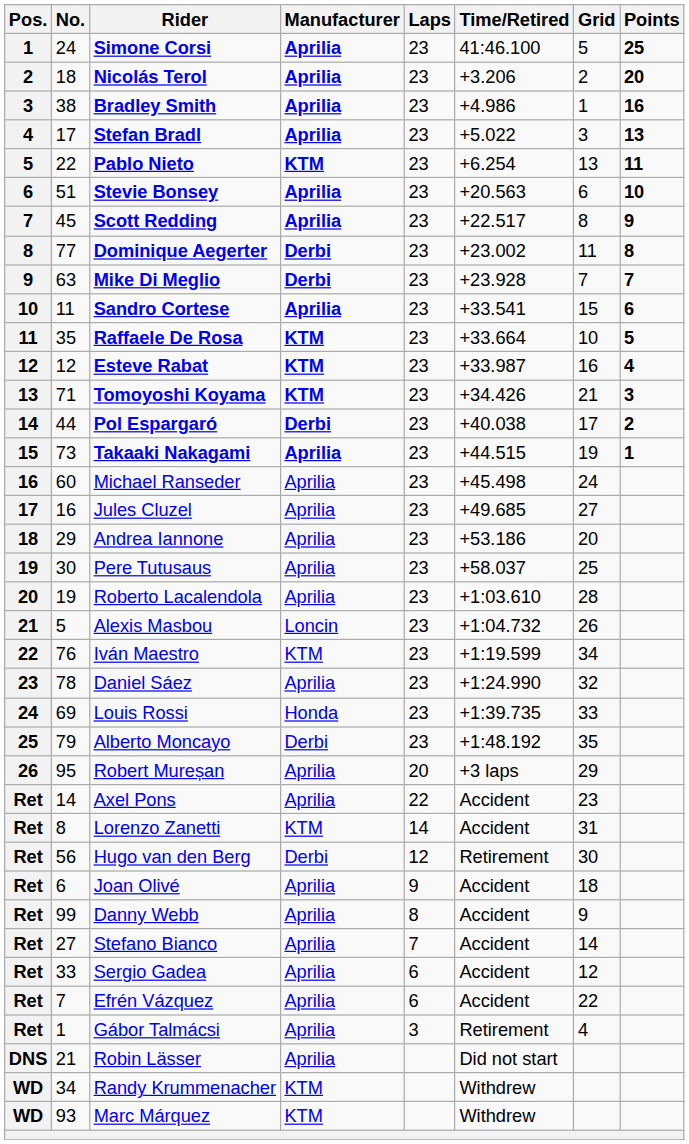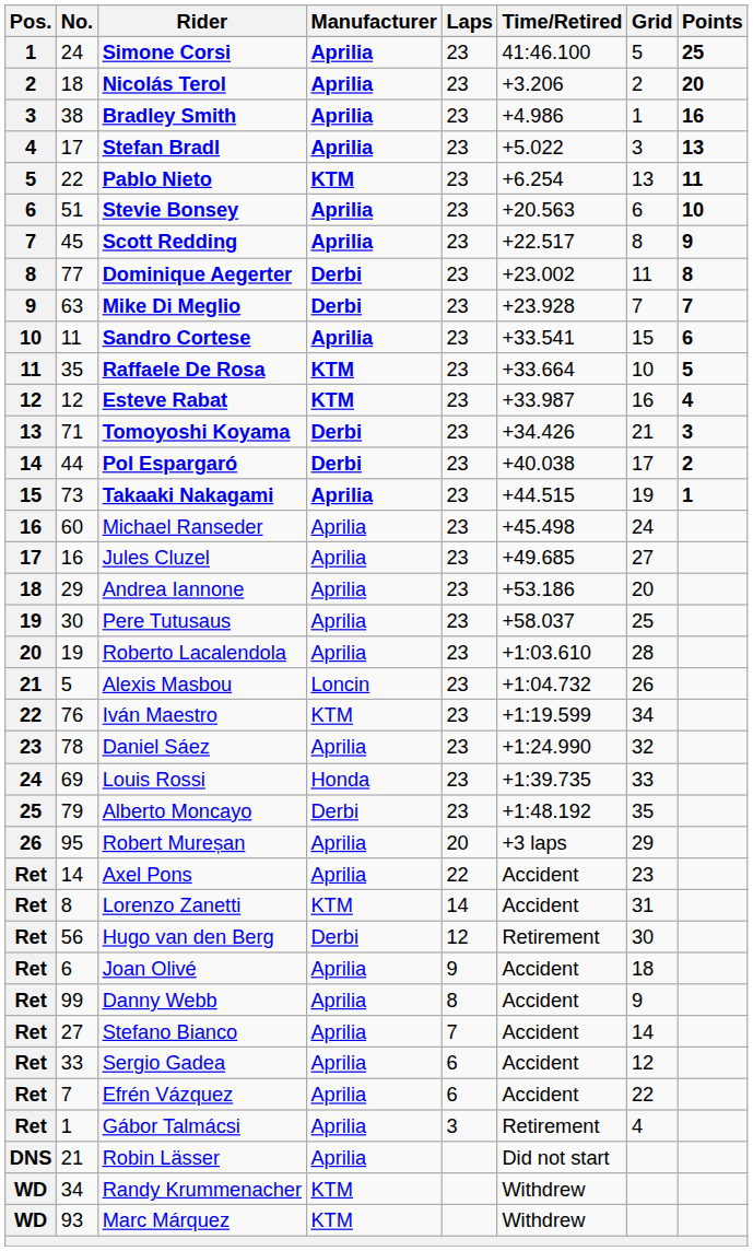 <table class="wikitable" style="font-size: 95%;">
 <tr>
 <th>Pos.</th>
 <th>No.</th>
 <th>Rider</th>
 <th>Manufacturer</th>
 <th>Laps</th>
 <th>Time/Retired</th>
 <th>Grid</th>
 <th>Points</th>
 </tr>
 <tr>
 <th>1</th>
 <td>24</td>
 <td> <strong><a href='#'>Simone Corsi</a></strong></td>
 <td><strong><a href='#'>Aprilia</a></strong></td>
 <td>23</td>
 <td>41:46.100</td>
 <td>5</td>
 <td><strong>25</strong></td>
 </tr>
 <tr>
 <th>2</th>
 <td>18</td>
 <td> <strong><a href='#'>Nicolás Terol</a></strong></td>
 <td><strong><a href='#'>Aprilia</a></strong></td>
 <td>23</td>
 <td>+3.206</td>
 <td>2</td>
 <td><strong>20</strong></td>
 </tr>
 <tr>
 <th>3</th>
 <td>38</td>
 <td> <strong><a href='#'>Bradley Smith</a></strong></td>
 <td><strong><a href='#'>Aprilia</a></strong></td>
 <td>23</td>
 <td>+4.986</td>
 <td>1</td>
 <td><strong>16</strong></td>
 </tr>
 <tr>
 <th>4</th>
 <td>17</td>
 <td> <strong><a href='#'>Stefan Bradl</a></strong></td>
 <td><strong><a href='#'>Aprilia</a></strong></td>
 <td>23</td>
 <td>+5.022</td>
 <td>3</td>
 <td><strong>13</strong></td>
 </tr>
 <tr>
 <th>5</th>
 <td>22</td>
 <td> <strong><a href='#'>Pablo Nieto</a></strong></td>
 <td><strong><a href='#'>KTM</a></strong></td>
 <td>23</td>
 <td>+6.254</td>
 <td>13</td>
 <td><strong>11</strong></td>
 </tr>
 <tr>
 <th>6</th>
 <td>51</td>
 <td> <strong><a href='#'>Stevie Bonsey</a></strong></td>
 <td><strong><a href='#'>Aprilia</a></strong></td>
 <td>23</td>
 <td>+20.563</td>
 <td>6</td>
 <td><strong>10</strong></td>
 </tr>
 <tr>
 <th>7</th>
 <td>45</td>
 <td> <strong><a href='#'>Scott Redding</a></strong></td>
 <td><strong><a href='#'>Aprilia</a></strong></td>
 <td>23</td>
 <td>+22.517</td>
 <td>8</td>
 <td><strong>9</strong></td>
 </tr>
 <tr>
 <th>8</th>
 <td>77</td>
 <td> <strong><a href='#'>Dominique Aegerter</a></strong></td>
 <td><strong><a href='#'>Derbi</a></strong></td>
 <td>23</td>
 <td>+23.002</td>
 <td>11</td>
 <td><strong>8</strong></td>
 </tr>
 <tr>
 <th>9</th>
 <td>63</td>
 <td> <strong><a href='#'>Mike Di Meglio</a></strong></td>
 <td><strong><a href='#'>Derbi</a></strong></td>
 <td>23</td>
 <td>+23.928</td>
 <td>7</td>
 <td><strong>7</strong></td>
 </tr>
 <tr>
 <th>10</th>
 <td>11</td>
 <td> <strong><a href='#'>Sandro Cortese</a></strong></td>
 <td><strong><a href='#'>Aprilia</a></strong></td>
 <td>23</td>
 <td>+33.541</td>
 <td>15</td>
 <td><strong>6</strong></td>
 </tr>
 <tr>
 <th>11</th>
 <td>35</td>
 <td> <strong><a href='#'>Raffaele De Rosa</a></strong></td>
 <td><strong><a href='#'>KTM</a></strong></td>
 <td>23</td>
 <td>+33.664</td>
 <td>10</td>
 <td><strong>5</strong></td>
 </tr>
 <tr>
 <th>12</th>
 <td>12</td>
 <td> <strong><a href='#'>Esteve Rabat</a></strong></td>
 <td><strong><a href='#'>KTM</a></strong></td>
 <td>23</td>
 <td>+33.987</td>
 <td>16</td>
 <td><strong>4</strong></td>
 </tr>
 <tr>
 <th>13</th>
 <td>71</td>
 <td> <strong><a href='#'>Tomoyoshi Koyama</a></strong></td>
-<td><strong><a href='#'>KTM</a></strong></td>
+<td><strong><a href='#'>Derbi</a></strong></td>
 <td>23</td>
 <td>+34.426</td>
 <td>21</td>
 <td><strong>3</strong></td>
 </tr>
 <tr>
 <th>14</th>
 <td>44</td>
 <td> <strong><a href='#'>Pol Espargaró</a></strong></td>
 <td><strong><a href='#'>Derbi</a></strong></td>
 <td>23</td>
 <td>+40.038</td>
 <td>17</td>
 <td><strong>2</strong></td>
 </tr>
 <tr>
 <th>15</th>
 <td>73</td>
 <td> <strong><a href='#'>Takaaki Nakagami</a></strong></td>
 <td><strong><a href='#'>Aprilia</a></strong></td>
 <td>23</td>
 <td>+44.515</td>
 <td>19</td>
 <td><strong>1</strong></td>
 </tr>
 <tr>
 <th>16</th>
 <td>60</td>
 <td> <a href='#'>Michael Ranseder</a></td>
 <td><a href='#'>Aprilia</a></td>
 <td>23</td>
 <td>+45.498</td>
 <td>24</td>
 <td></td>
 </tr>
 <tr>
 <th>17</th>
 <td>16</td>
 <td> <a href='#'>Jules Cluzel</a></td>
 <td><a href='#'>Aprilia</a></td>
 <td>23</td>
 <td>+49.685</td>
 <td>27</td>
 <td></td>
 </tr>
 <tr>
 <th>18</th>
 <td>29</td>
 <td> <a href='#'>Andrea Iannone</a></td>
 <td><a href='#'>Aprilia</a></td>
 <td>23</td>
 <td>+53.186</td>
 <td>20</td>
 <td></td>
 </tr>
 <tr>
 <th>19</th>
 <td>30</td>
 <td> <a href='#'>Pere Tutusaus</a></td>
 <td><a href='#'>Aprilia</a></td>
 <td>23</td>
 <td>+58.037</td>
 <td>25</td>
 <td></td>
 </tr>
 <tr>
 <th>20</th>
 <td>19</td>
 <td> <a href='#'>Roberto Lacalendola</a></td>
 <td><a href='#'>Aprilia</a></td>
 <td>23</td>
 <td>+1:03.610</td>
 <td>28</td>
 <td></td>
 </tr>
 <tr>
 <th>21</th>
 <td>5</td>
 <td> <a href='#'>Alexis Masbou</a></td>
 <td><a href='#'>Loncin</a></td>
 <td>23</td>
 <td>+1:04.732</td>
 <td>26</td>
 <td></td>
 </tr>
 <tr>
 <th>22</th>
 <td>76</td>
 <td> <a href='#'>Iván Maestro</a></td>
 <td><a href='#'>KTM</a></td>
 <td>23</td>
 <td>+1:19.599</td>
 <td>34</td>
 <td></td>
 </tr>
 <tr>
 <th>23</th>
 <td>78</td>
 <td> <a href='#'>Daniel Sáez</a></td>
 <td><a href='#'>Aprilia</a></td>
 <td>23</td>
 <td>+1:24.990</td>
 <td>32</td>
 <td></td>
 </tr>
 <tr>
 <th>24</th>
 <td>69</td>
 <td> <a href='#'>Louis Rossi</a></td>
 <td><a href='#'>Honda</a></td>
 <td>23</td>
 <td>+1:39.735</td>
 <td>33</td>
 <td></td>
 </tr>
 <tr>
 <th>25</th>
 <td>79</td>
 <td> <a href='#'>Alberto Moncayo</a></td>
 <td><a href='#'>Derbi</a></td>
 <td>23</td>
 <td>+1:48.192</td>
 <td>35</td>
 <td></td>
 </tr>
 <tr>
 <th>26</th>
 <td>95</td>
 <td> <a href='#'>Robert Mureșan</a></td>
 <td><a href='#'>Aprilia</a></td>
 <td>20</td>
 <td>+3 laps</td>
 <td>29</td>
 <td></td>
 </tr>
 <tr>
 <th>Ret</th>
 <td>14</td>
 <td> <a href='#'>Axel Pons</a></td>
 <td><a href='#'>Aprilia</a></td>
 <td>22</td>
 <td>Accident</td>
 <td>23</td>
 <td></td>
 </tr>
 <tr>
 <th>Ret</th>
 <td>8</td>
 <td> <a href='#'>Lorenzo Zanetti</a></td>
 <td><a href='#'>KTM</a></td>
 <td>14</td>
 <td>Accident</td>
 <td>31</td>
 <td></td>
 </tr>
 <tr>
 <th>Ret</th>
 <td>56</td>
 <td> <a href='#'>Hugo van den Berg</a></td>
 <td><a href='#'>Derbi</a></td>
 <td>12</td>
 <td>Retirement</td>
 <td>30</td>
 <td></td>
 </tr>
 <tr>
 <th>Ret</th>
 <td>6</td>
 <td> <a href='#'>Joan Olivé</a></td>
 <td><a href='#'>Aprilia</a></td>
 <td>9</td>
 <td>Accident</td>
 <td>18</td>
 <td></td>
 </tr>
 <tr>
 <th>Ret</th>
 <td>99</td>
 <td> <a href='#'>Danny Webb</a></td>
 <td><a href='#'>Aprilia</a></td>
 <td>8</td>
 <td>Accident</td>
 <td>9</td>
 <td></td>
 </tr>
 <tr>
 <th>Ret</th>
 <td>27</td>
 <td> <a href='#'>Stefano Bianco</a></td>
 <td><a href='#'>Aprilia</a></td>
 <td>7</td>
 <td>Accident</td>
 <td>14</td>
 <td></td>
 </tr>
 <tr>
 <th>Ret</th>
 <td>33</td>
 <td> <a href='#'>Sergio Gadea</a></td>
 <td><a href='#'>Aprilia</a></td>
 <td>6</td>
 <td>Accident</td>
 <td>12</td>
 <td></td>
 </tr>
 <tr>
 <th>Ret</th>
 <td>7</td>
 <td> <a href='#'>Efrén Vázquez</a></td>
 <td><a href='#'>Aprilia</a></td>
 <td>6</td>
 <td>Accident</td>
 <td>22</td>
 <td></td>
 </tr>
 <tr>
 <th>Ret</th>
 <td>1</td>
 <td> <a href='#'>Gábor Talmácsi</a></td>
 <td><a href='#'>Aprilia</a></td>
 <td>3</td>
 <td>Retirement</td>
 <td>4</td>
 <td></td>
 </tr>
 <tr>
 <th>DNS</th>
 <td>21</td>
 <td> <a href='#'>Robin Lässer</a></td>
 <td><a href='#'>Aprilia</a></td>
 <td></td>
 <td>Did not start</td>
 <td></td>
 <td></td>
 </tr>
 <tr>
 <th>WD</th>
 <td>34</td>
 <td> <a href='#'>Randy Krummenacher</a></td>
 <td><a href='#'>KTM</a></td>
 <td></td>
 <td>Withdrew</td>
 <td></td>
 <td></td>
 </tr>
 <tr>
 <th>WD</th>
 <td>93</td>
 <td> <a href='#'>Marc Márquez</a></td>
 <td><a href='#'>KTM</a></td>
 <td></td>
 <td>Withdrew</td>
 <td></td>
 <td></td>
 </tr>
 <tr>
 <th colspan=8></th>
 </tr>
 </table>
